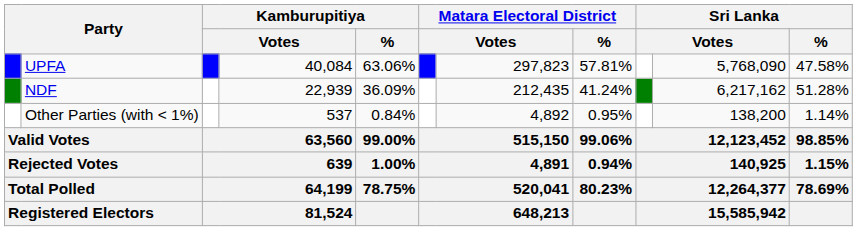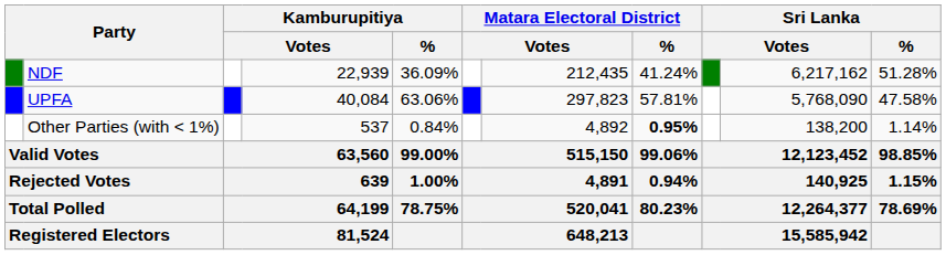 <table class="wikitable">
 <tr>
 <th colspan="2" width="144px"rowspan="2">Party</th>
 <th colspan="3" width="216px">Kamburupitiya</th>
 <th colspan="3" width="216px"><a href='#'>Matara Electoral District</a></th>
 <th colspan="3" width="216px">Sri Lanka</th>
 </tr>
 <tr>
 <th colspan="2" width="144px">Votes</th>
 <th>%</th>
 <th colspan="2" width="144px">Votes</th>
 <th>%</th>
 <th colspan="2" width="144px">Votes</th>
 <th>%</th>
 </tr>
 <tr>
+<td style="background-color:green;" width="10px"></td>
+<td style="text-align:left;"><a href='#'>NDF</a></td>
+<td style="background-color:white;" width="10px"></td>
+<td style="text-align:right;">22,939</td>
+<td style="text-align:right;">36.09%</td>
+<td style="background-color:white;" width="10px"></td>
+<td style="text-align:right;">212,435</td>
+<td style="text-align:right;">41.24%</td>
+<td style="background-color:green;" width="10px"></td>
+<td style="text-align:right;">6,217,162</td>
+<td style="text-align:right;">51.28%</td>
+</tr>
+<tr>
 <td style="background-color:blue;" width="10px"></td>
 <td style="text-align:left;"><a href='#'>UPFA</a></td>
 <td style="background-color:blue;" width="10px"></td>
 <td style="text-align:right;">40,084</td>
 <td style="text-align:right;">63.06%</td>
 <td style="background-color:blue;" width="10px"></td>
 <td style="text-align:right;">297,823</td>
 <td style="text-align:right;">57.81%</td>
 <td style="background-color:white;" width="10px"></td>
 <td style="text-align:right;">5,768,090</td>
 <td style="text-align:right;">47.58%</td>
 </tr>
 <tr>
-<td style="background-color:green;" width="10px"></td>
-<td style="text-align:left;"><a href='#'>NDF</a></td>
-<td style="background-color:white;" width="10px"></td>
-<td style="text-align:right;">22,939</td>
-<td style="text-align:right;">36.09%</td>
-<td style="background-color:white;" width="10px"></td>
-<td style="text-align:right;">212,435</td>
-<td style="text-align:right;">41.24%</td>
-<td style="background-color:green;" width="10px"></td>
-<td style="text-align:right;">6,217,162</td>
-<td style="text-align:right;">51.28%</td>
-</tr>
-<tr>
 <td style="background-color:white;" width="10px"></td>
 <td style="text-align:left;">Other Parties (with < 1%)</td>
 <td style="background-color:white;" width="10px"></td>
 <td style="text-align:right;">537</td>
 <td style="text-align:right;">0.84%</td>
 <td style="background-color:white;" width="10px"></td>
 <td style="text-align:right;">4,892</td>
-<td style="text-align:right;">0.95%</td>
+<td style="text-align:right;"><strong>0.95%</strong></td>
 <td style="background-color:white;" width="10px"></td>
 <td style="text-align:right;">138,200</td>
 <td style="text-align:right;">1.14%</td>
 </tr>
 <tr>
 <th colspan="2" width="144px"style="text-align:left;">Valid Votes</th>
 <th style="text-align:right;"colspan="2" width="144px">63,560</th>
 <th style="text-align:right;">99.00%</th>
 <th style="text-align:right;"colspan="2" width="144px">515,150</th>
 <th style="text-align:right;">99.06%</th>
 <th style="text-align:right;"colspan="2" width="144px">12,123,452</th>
 <th style="text-align:right;">98.85%</th>
 </tr>
 <tr>
 <th colspan="2" width="144px"style="text-align:left;">Rejected Votes</th>
 <th style="text-align:right;"colspan="2" width="144px">639</th>
 <th style="text-align:right;">1.00%</th>
 <th style="text-align:right;"colspan="2" width="144px">4,891</th>
 <th style="text-align:right;">0.94%</th>
 <th style="text-align:right;"colspan="2" width="144px">140,925</th>
 <th style="text-align:right;">1.15%</th>
 </tr>
 <tr>
 <th colspan="2" width="144px"style="text-align:left;">Total Polled</th>
 <th style="text-align:right;"colspan="2" width="144px">64,199</th>
 <th style="text-align:right;">78.75%</th>
 <th style="text-align:right;"colspan="2" width="144px">520,041</th>
 <th style="text-align:right;">80.23%</th>
 <th style="text-align:right;"colspan="2" width="144px">12,264,377</th>
 <th style="text-align:right;">78.69%</th>
 </tr>
 <tr>
 <th colspan="2" width="144px"style="text-align:left;">Registered Electors</th>
 <th style="text-align:right;"colspan="2" width="144px">81,524</th>
 <th></th>
 <th style="text-align:right;"colspan="2" width="144px">648,213</th>
 <th></th>
 <th style="text-align:right;"colspan="2" width="144px">15,585,942</th>
 <th></th>
 </tr>
 </table>
